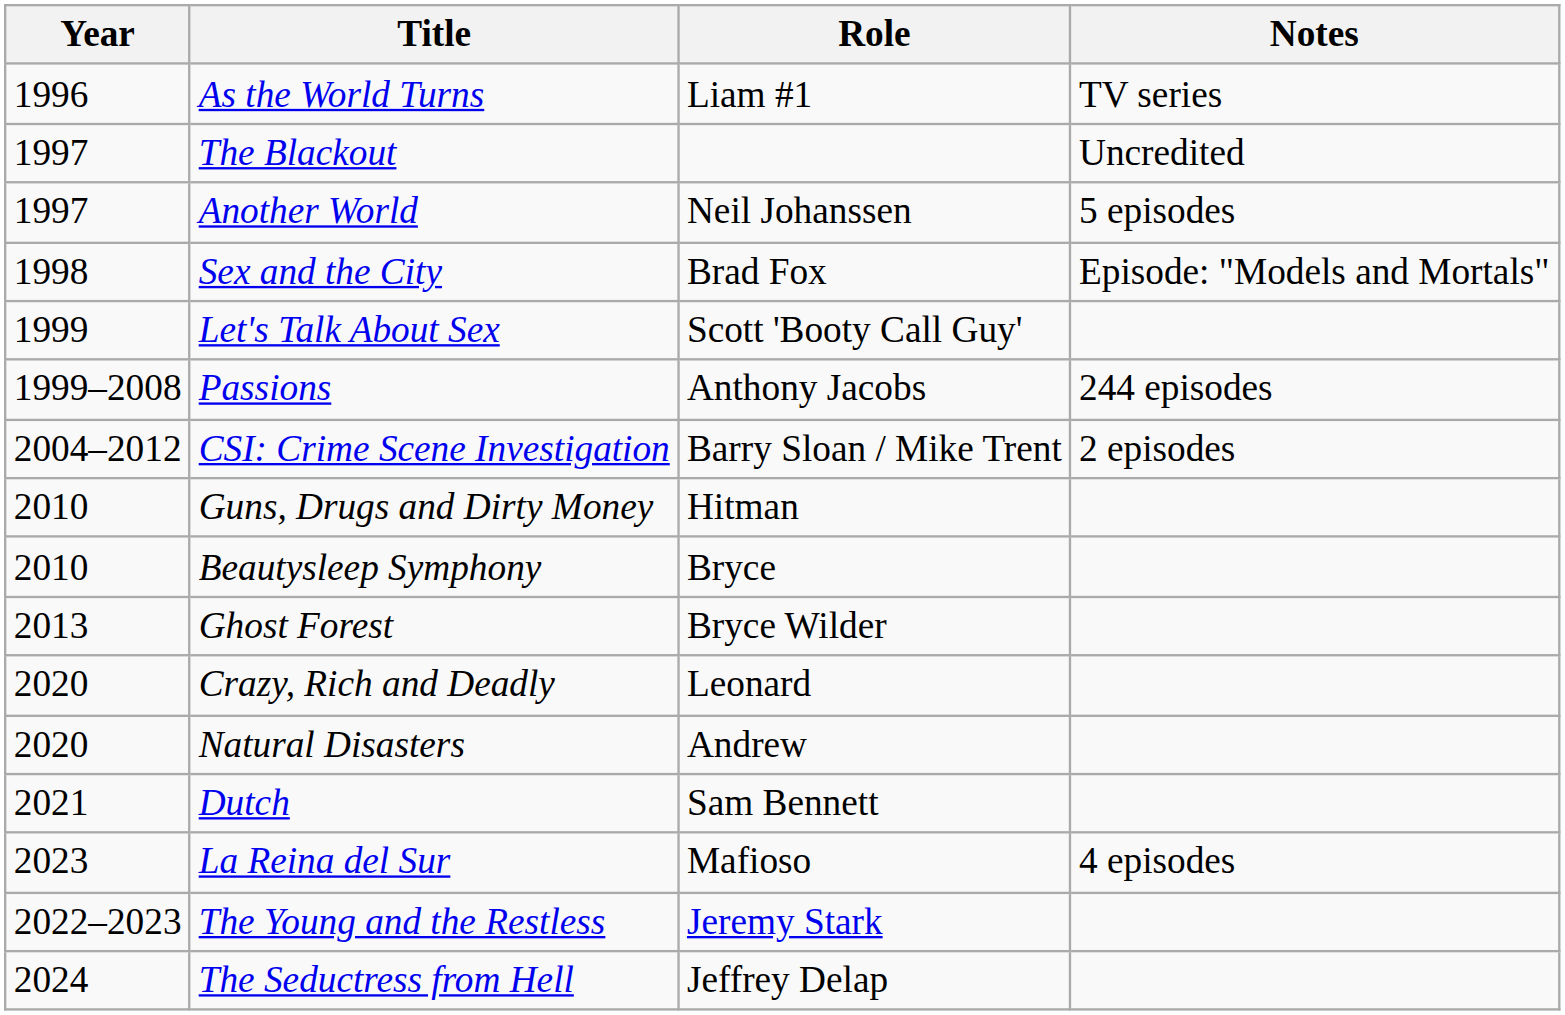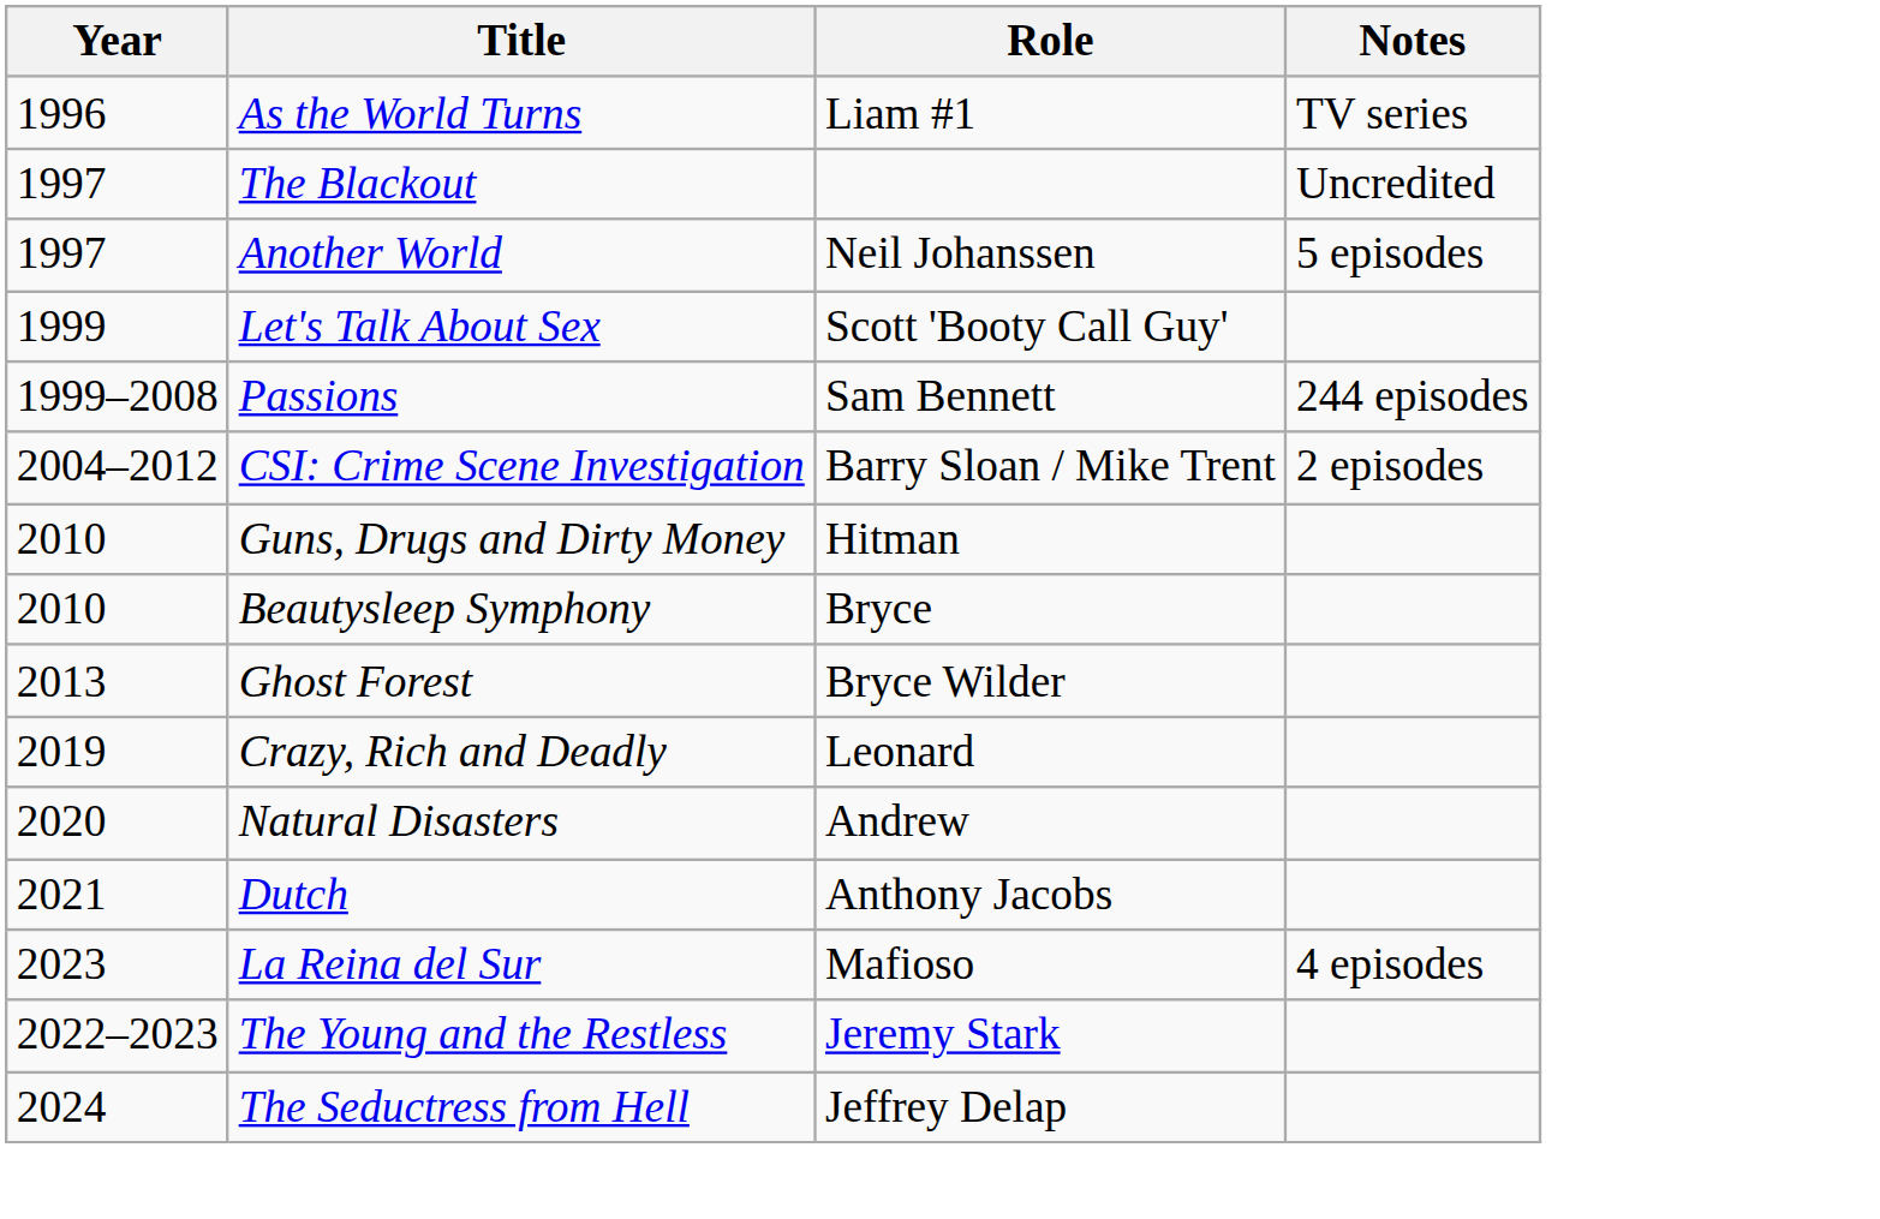 <table class="wikitable">
 <tr>
 <th>Year</th>
 <th>Title</th>
 <th>Role</th>
 <th>Notes</th>
 </tr>
 <tr>
 <td>1996</td>
 <td><em><a href='#'>As the World Turns</a></em></td>
 <td>Liam #1</td>
 <td>TV series</td>
 </tr>
 <tr>
 <td>1997</td>
 <td><em><a href='#'>The Blackout</a></em></td>
 <td></td>
 <td>Uncredited</td>
 </tr>
 <tr>
 <td>1997</td>
 <td><em><a href='#'>Another World</a></em></td>
 <td>Neil Johanssen</td>
 <td>5 episodes</td>
 </tr>
 <tr>
-<td>1998</td>
-<td><em><a href='#'>Sex and the City</a></em></td>
-<td>Brad Fox</td>
-<td>Episode: "Models and Mortals"</td>
-</tr>
-<tr>
 <td>1999</td>
 <td><em><a href='#'>Let's Talk About Sex</a></em></td>
 <td>Scott 'Booty Call Guy'</td>
 <td></td>
 </tr>
 <tr>
 <td>1999–2008</td>
 <td><em><a href='#'>Passions</a></em></td>
-<td>Anthony Jacobs</td>
+<td>Sam Bennett</td>
 <td>244 episodes</td>
 </tr>
 <tr>
 <td>2004–2012</td>
 <td><em><a href='#'>CSI: Crime Scene Investigation</a></em></td>
 <td>Barry Sloan / Mike Trent</td>
 <td>2 episodes</td>
 </tr>
 <tr>
 <td>2010</td>
 <td><em>Guns, Drugs and Dirty Money</em></td>
 <td>Hitman</td>
 <td></td>
 </tr>
 <tr>
 <td>2010</td>
 <td><em>Beautysleep Symphony</em></td>
 <td>Bryce</td>
 <td></td>
 </tr>
 <tr>
 <td>2013</td>
 <td><em>Ghost Forest</em></td>
 <td>Bryce Wilder</td>
 <td></td>
 </tr>
 <tr>
-<td>2020</td>
+<td>2019</td>
 <td><em>Crazy, Rich and Deadly</em></td>
 <td>Leonard</td>
 <td></td>
 </tr>
 <tr>
 <td>2020</td>
 <td><em>Natural Disasters</em></td>
 <td>Andrew</td>
 <td></td>
 </tr>
 <tr>
 <td>2021</td>
 <td><em><a href='#'>Dutch</a></em></td>
-<td>Sam Bennett</td>
+<td>Anthony Jacobs</td>
 <td></td>
 </tr>
 <tr>
 <td>2023</td>
 <td><em><a href='#'>La Reina del Sur</a></em></td>
 <td>Mafioso</td>
 <td>4 episodes</td>
 </tr>
 <tr>
 <td>2022–2023</td>
 <td><em><a href='#'>The Young and the Restless</a></em></td>
 <td><a href='#'>Jeremy Stark</a></td>
 <td></td>
 </tr>
 <tr>
 <td>2024</td>
 <td><em><a href='#'>The Seductress from Hell</a></em></td>
 <td>Jeffrey Delap</td>
 <td></td>
 </tr>
 </table>
